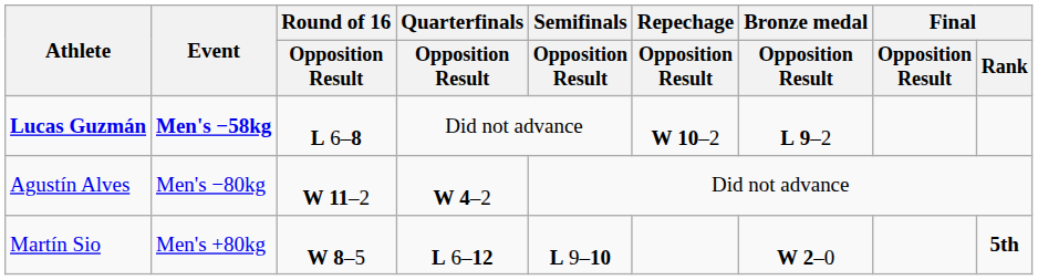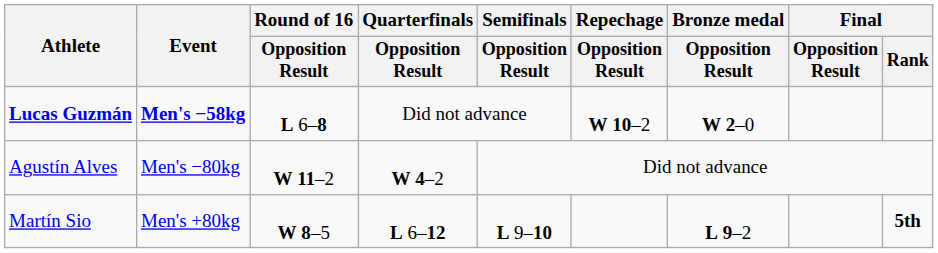 <table class="wikitable" style="font-size:90%">
 <tr>
 <th rowspan=2>Athlete</th>
 <th rowspan=2>Event</th>
 <th>Round of 16</th>
 <th>Quarterfinals</th>
 <th>Semifinals</th>
 <th>Repechage</th>
 <th>Bronze medal</th>
 <th colspan=2>Final</th>
 </tr>
 <tr style="font-size:95%">
 <th>Opposition<br>Result</th>
 <th>Opposition<br>Result</th>
 <th>Opposition<br>Result</th>
 <th>Opposition<br>Result</th>
 <th>Opposition<br>Result</th>
 <th>Opposition<br>Result</th>
 <th>Rank</th>
 </tr>
 <tr align=center>
 <td align=left><strong><a href='#'>Lucas Guzmán</a></strong></td>
 <td align=left><strong><a href='#'>Men's −58kg</a></strong></td>
 <td><br><strong>L</strong> 6–<strong>8</strong></td>
 <td colspan=2>Did not advance</td>
 <td><br><strong>W</strong> <strong>10</strong>–2</td>
-<td><br><strong>L</strong> <strong>9</strong>–2</td>
+<td><br><strong>W</strong> <strong>2</strong>–0</td>
 <td></td>
 <td></td>
 </tr>
 <tr align=center>
 <td align=left><a href='#'>Agustín Alves</a></td>
 <td align=left><a href='#'>Men's −80kg</a></td>
 <td><br><strong>W</strong> <strong>11</strong>–2</td>
 <td><br><strong>W</strong> <strong>4</strong>–2</td>
 <td colspan=5>Did not advance</td>
 </tr>
 <tr align=center>
 <td align=left><a href='#'>Martín Sio</a></td>
 <td align=left><a href='#'>Men's +80kg</a></td>
 <td><br><strong>W</strong> <strong>8</strong>–5</td>
 <td><br><strong>L</strong> 6–<strong>12</strong></td>
 <td><br><strong>L</strong> 9–<strong>10</strong></td>
 <td></td>
-<td><br><strong>W</strong> <strong>2</strong>–0</td>
+<td><br><strong>L</strong> <strong>9</strong>–2</td>
 <td></td>
 <td><strong>5th</strong></td>
 </tr>
 </table>
